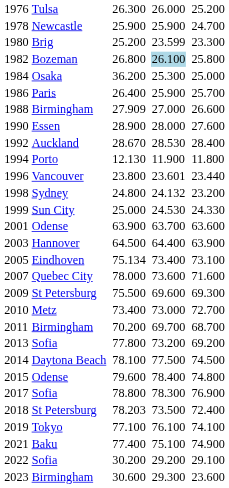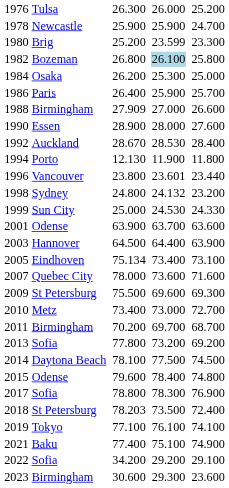 <table>
 <tr>
 <td>1976</td>
 <td><a href='#'>Tulsa</a></td>
 <td></td>
 <td>26.300</td>
 <td></td>
 <td>26.000</td>
 <td></td>
 <td>25.200</td>
 </tr>
 <tr>
 <td>1978</td>
 <td><a href='#'>Newcastle</a></td>
 <td></td>
 <td>25.900</td>
 <td></td>
 <td>25.900</td>
 <td></td>
 <td>24.700</td>
 </tr>
 <tr>
 <td>1980</td>
 <td><a href='#'>Brig</a></td>
 <td></td>
 <td>25.200</td>
 <td></td>
 <td>23.599</td>
 <td></td>
 <td>23.300</td>
 </tr>
 <tr>
 <td>1982</td>
 <td><a href='#'>Bozeman</a></td>
 <td></td>
 <td>26.800</td>
 <td></td>
 <td style="background: lightblue;">26.100</td>
 <td></td>
 <td>25.800</td>
 </tr>
 <tr>
 <td>1984</td>
 <td><a href='#'>Osaka</a></td>
 <td></td>
-<td>36.200</td>
+<td>26.200</td>
 <td></td>
 <td>25.300</td>
 <td></td>
 <td>25.000</td>
 </tr>
 <tr>
 <td>1986</td>
 <td><a href='#'>Paris</a></td>
 <td></td>
 <td>26.400</td>
 <td></td>
 <td>25.900</td>
 <td></td>
 <td>25.700</td>
 </tr>
 <tr>
 <td>1988</td>
 <td><a href='#'>Birmingham</a></td>
 <td></td>
 <td>27.909</td>
 <td></td>
 <td>27.000</td>
 <td></td>
 <td>26.600</td>
 </tr>
 <tr>
 <td>1990</td>
 <td><a href='#'>Essen</a></td>
 <td></td>
 <td>28.900</td>
 <td></td>
 <td>28.000</td>
 <td></td>
 <td>27.600</td>
 </tr>
 <tr>
 <td>1992</td>
 <td><a href='#'>Auckland</a></td>
 <td></td>
 <td>28.670</td>
 <td></td>
 <td>28.530</td>
 <td></td>
 <td>28.400</td>
 </tr>
 <tr>
 <td>1994</td>
 <td><a href='#'>Porto</a></td>
 <td></td>
 <td>12.130</td>
 <td></td>
 <td>11.900</td>
 <td></td>
 <td>11.800</td>
 </tr>
 <tr>
 <td>1996</td>
 <td><a href='#'>Vancouver</a></td>
 <td></td>
 <td>23.800</td>
 <td></td>
 <td>23.601</td>
 <td></td>
 <td>23.440</td>
 </tr>
 <tr>
 <td>1998</td>
 <td><a href='#'>Sydney</a></td>
 <td></td>
 <td>24.800</td>
 <td></td>
 <td>24.132</td>
 <td></td>
 <td>23.200</td>
 </tr>
 <tr>
 <td>1999</td>
 <td><a href='#'>Sun City</a></td>
 <td></td>
 <td>25.000</td>
 <td></td>
 <td>24.530</td>
 <td></td>
 <td>24.330</td>
 </tr>
 <tr>
 <td>2001</td>
 <td><a href='#'>Odense</a></td>
 <td></td>
 <td>63.900</td>
 <td></td>
 <td>63.700</td>
 <td></td>
 <td>63.600</td>
 </tr>
 <tr>
 <td>2003</td>
 <td><a href='#'>Hannover</a></td>
 <td></td>
 <td>64.500</td>
 <td></td>
 <td>64.400</td>
 <td></td>
 <td>63.900</td>
 </tr>
 <tr>
 <td>2005</td>
 <td><a href='#'>Eindhoven</a></td>
 <td></td>
 <td>75.134</td>
 <td></td>
 <td>73.400</td>
 <td></td>
 <td>73.100</td>
 </tr>
 <tr>
 <td>2007</td>
 <td><a href='#'>Quebec City</a></td>
 <td></td>
 <td>78.000</td>
 <td></td>
 <td>73.600</td>
 <td></td>
 <td>71.600</td>
 </tr>
 <tr>
 <td>2009</td>
 <td><a href='#'>St Petersburg</a></td>
 <td></td>
 <td>75.500</td>
 <td></td>
 <td>69.600</td>
 <td></td>
 <td>69.300</td>
 </tr>
 <tr>
 <td>2010</td>
 <td><a href='#'>Metz</a></td>
 <td></td>
 <td>73.400</td>
 <td></td>
 <td>73.000</td>
 <td></td>
 <td>72.700</td>
 </tr>
 <tr>
 <td>2011</td>
 <td><a href='#'>Birmingham</a></td>
 <td></td>
 <td>70.200</td>
 <td></td>
 <td>69.700</td>
 <td></td>
 <td>68.700</td>
 </tr>
 <tr>
 <td>2013</td>
 <td><a href='#'>Sofia</a></td>
 <td></td>
 <td>77.800</td>
 <td></td>
 <td>73.200</td>
 <td></td>
 <td>69.200</td>
 </tr>
 <tr>
 <td>2014</td>
 <td><a href='#'>Daytona Beach</a></td>
 <td></td>
 <td>78.100</td>
 <td></td>
 <td>77.500</td>
 <td></td>
 <td>74.500</td>
 </tr>
 <tr>
 <td>2015</td>
 <td><a href='#'>Odense</a></td>
 <td></td>
 <td>79.600</td>
 <td></td>
 <td>78.400</td>
 <td></td>
 <td>74.800</td>
 </tr>
 <tr>
 <td>2017</td>
 <td><a href='#'>Sofia</a></td>
 <td></td>
 <td>78.800</td>
 <td></td>
 <td>78.300</td>
 <td></td>
 <td>76.900</td>
 </tr>
 <tr>
 <td>2018</td>
 <td><a href='#'>St Petersburg</a></td>
 <td></td>
 <td>78.203</td>
 <td></td>
 <td>73.500</td>
 <td></td>
 <td>72.400</td>
 </tr>
 <tr>
 <td>2019</td>
 <td><a href='#'>Tokyo</a></td>
 <td></td>
 <td>77.100</td>
 <td></td>
 <td>76.100</td>
 <td></td>
 <td>74.100</td>
 </tr>
 <tr>
 <td>2021</td>
 <td><a href='#'>Baku</a></td>
 <td></td>
 <td>77.400</td>
 <td></td>
 <td>75.100</td>
 <td></td>
 <td>74.900</td>
 </tr>
 <tr>
 <td>2022</td>
 <td><a href='#'>Sofia</a></td>
 <td></td>
-<td>30.200</td>
+<td>34.200</td>
 <td></td>
 <td>29.200</td>
 <td></td>
 <td>29.100</td>
 </tr>
 <tr>
 <td>2023</td>
 <td><a href='#'>Birmingham</a></td>
 <td></td>
 <td>30.600</td>
 <td></td>
 <td>29.300</td>
 <td></td>
 <td>23.600</td>
 </tr>
 </table>
